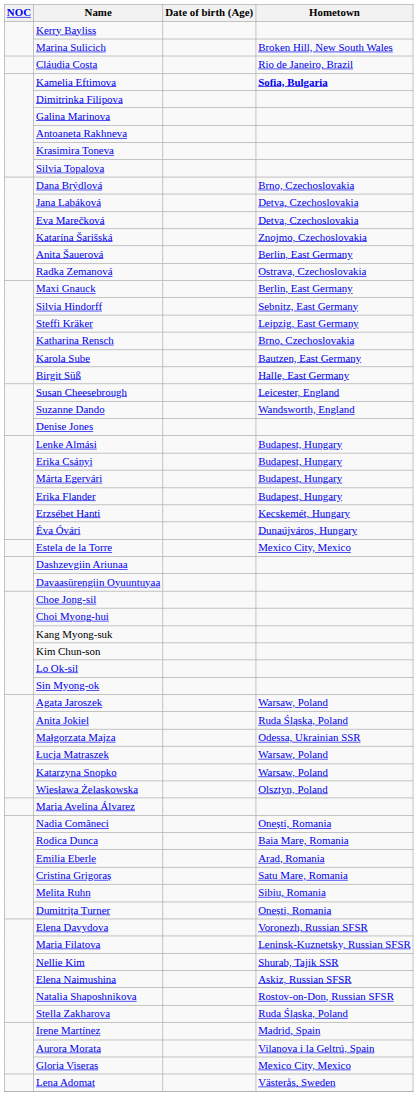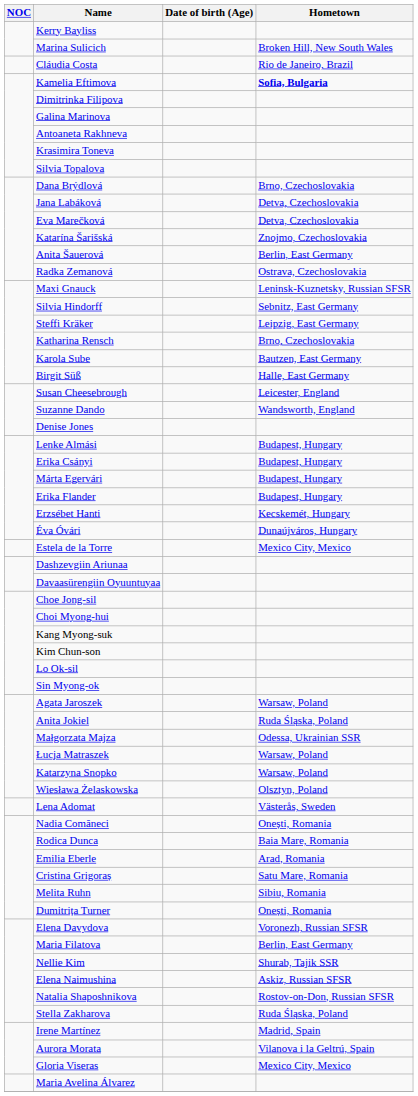 <table class="wikitable sortable">
 <tr>
 <th><a href='#'>NOC</a></th>
 <th>Name</th>
 <th>Date of birth (Age)</th>
 <th>Hometown</th>
 </tr>
 <tr>
 <td rowspan="2"></td>
 <td><a href='#'>Kerry Bayliss</a></td>
 <td></td>
 <td></td>
 </tr>
 <tr>
 <td><a href='#'>Marina Sulicich</a></td>
 <td></td>
 <td><a href='#'>Broken Hill, New South Wales</a></td>
 </tr>
 <tr>
 <td></td>
 <td><a href='#'>Cláudia Costa</a></td>
 <td></td>
 <td><a href='#'>Rio de Janeiro, Brazil</a></td>
 </tr>
 <tr>
 <td rowspan="6"></td>
 <td><a href='#'>Kamelia Eftimova</a></td>
 <td></td>
 <td><strong><a href='#'>Sofia, Bulgaria</a></strong></td>
 </tr>
 <tr>
 <td><a href='#'>Dimitrinka Filipova</a></td>
 <td></td>
 <td></td>
 </tr>
 <tr>
 <td><a href='#'>Galina Marinova</a></td>
 <td></td>
 <td></td>
 </tr>
 <tr>
 <td><a href='#'>Antoaneta Rakhneva</a></td>
 <td></td>
 <td></td>
 </tr>
 <tr>
 <td><a href='#'>Krasimira Toneva</a></td>
 <td></td>
 <td></td>
 </tr>
 <tr>
 <td><a href='#'>Silvia Topalova</a></td>
 <td></td>
 <td></td>
 </tr>
 <tr>
 <td rowspan="6"></td>
 <td><a href='#'>Dana Brýdlová</a></td>
 <td></td>
 <td><a href='#'>Brno, Czechoslovakia</a></td>
 </tr>
 <tr>
 <td><a href='#'>Jana Labáková</a></td>
 <td></td>
 <td><a href='#'>Detva, Czechoslovakia</a></td>
 </tr>
 <tr>
 <td><a href='#'>Eva Marečková</a></td>
 <td></td>
 <td><a href='#'>Detva, Czechoslovakia</a></td>
 </tr>
 <tr>
 <td><a href='#'>Katarína Šarišská</a></td>
 <td></td>
 <td><a href='#'>Znojmo, Czechoslovakia</a></td>
 </tr>
 <tr>
 <td><a href='#'>Anita Šauerová</a></td>
 <td></td>
 <td><a href='#'>Berlin, East Germany</a></td>
 </tr>
 <tr>
 <td><a href='#'>Radka Zemanová</a></td>
 <td></td>
 <td><a href='#'>Ostrava, Czechoslovakia</a></td>
 </tr>
 <tr>
 <td rowspan="6"></td>
 <td><a href='#'>Maxi Gnauck</a></td>
 <td></td>
-<td><a href='#'>Berlin, East Germany</a></td>
+<td><a href='#'>Leninsk-Kuznetsky, Russian SFSR</a></td>
 </tr>
 <tr>
 <td><a href='#'>Silvia Hindorff</a></td>
 <td></td>
 <td><a href='#'>Sebnitz, East Germany</a></td>
 </tr>
 <tr>
 <td><a href='#'>Steffi Kräker</a></td>
 <td></td>
 <td><a href='#'>Leipzig, East Germany</a></td>
 </tr>
 <tr>
 <td><a href='#'>Katharina Rensch</a></td>
 <td></td>
 <td><a href='#'>Brno, Czechoslovakia</a></td>
 </tr>
 <tr>
 <td><a href='#'>Karola Sube</a></td>
 <td></td>
 <td><a href='#'>Bautzen, East Germany</a></td>
 </tr>
 <tr>
 <td><a href='#'>Birgit Süß</a></td>
 <td></td>
 <td><a href='#'>Halle, East Germany</a></td>
 </tr>
 <tr>
 <td rowspan="3"></td>
 <td><a href='#'>Susan Cheesebrough</a></td>
 <td></td>
 <td><a href='#'>Leicester, England</a></td>
 </tr>
 <tr>
 <td><a href='#'>Suzanne Dando</a></td>
 <td></td>
 <td><a href='#'>Wandsworth, England</a></td>
 </tr>
 <tr>
 <td><a href='#'>Denise Jones</a></td>
 <td></td>
 <td></td>
 </tr>
 <tr>
 <td rowspan="6"></td>
 <td><a href='#'>Lenke Almási</a></td>
 <td></td>
 <td><a href='#'>Budapest, Hungary</a></td>
 </tr>
 <tr>
 <td><a href='#'>Erika Csányi</a></td>
 <td></td>
 <td><a href='#'>Budapest, Hungary</a></td>
 </tr>
 <tr>
 <td><a href='#'>Márta Egervári</a></td>
 <td></td>
 <td><a href='#'>Budapest, Hungary</a></td>
 </tr>
 <tr>
 <td><a href='#'>Erika Flander</a></td>
 <td></td>
 <td><a href='#'>Budapest, Hungary</a></td>
 </tr>
 <tr>
 <td><a href='#'>Erzsébet Hanti</a></td>
 <td></td>
 <td><a href='#'>Kecskemét, Hungary</a></td>
 </tr>
 <tr>
 <td><a href='#'>Éva Óvári</a></td>
 <td></td>
 <td><a href='#'>Dunaújváros, Hungary</a></td>
 </tr>
 <tr>
 <td></td>
 <td><a href='#'>Estela de la Torre</a></td>
 <td></td>
 <td><a href='#'>Mexico City, Mexico</a></td>
 </tr>
 <tr>
 <td rowspan="2"></td>
 <td><a href='#'>Dashzevgiin Ariunaa</a></td>
 <td></td>
 <td></td>
 </tr>
 <tr>
 <td><a href='#'>Davaasürengiin Oyuuntuyaa</a></td>
 <td></td>
 <td></td>
 </tr>
 <tr>
 <td rowspan="6"></td>
 <td><a href='#'>Choe Jong-sil</a></td>
 <td></td>
 <td></td>
 </tr>
 <tr>
 <td><a href='#'>Choi Myong-hui</a></td>
 <td></td>
 <td></td>
 </tr>
 <tr>
 <td>Kang Myong-suk</td>
 <td></td>
 <td></td>
 </tr>
 <tr>
 <td>Kim Chun-son</td>
 <td></td>
 <td></td>
 </tr>
 <tr>
 <td><a href='#'>Lo Ok-sil</a></td>
 <td></td>
 <td></td>
 </tr>
 <tr>
 <td><a href='#'>Sin Myong-ok</a></td>
 <td></td>
 <td></td>
 </tr>
 <tr>
 <td rowspan="6"></td>
 <td><a href='#'>Agata Jaroszek</a></td>
 <td></td>
 <td><a href='#'>Warsaw, Poland</a></td>
 </tr>
 <tr>
 <td><a href='#'>Anita Jokiel</a></td>
 <td></td>
 <td><a href='#'>Ruda Śląska, Poland</a></td>
 </tr>
 <tr>
 <td><a href='#'>Małgorzata Majza</a></td>
 <td></td>
 <td><a href='#'>Odessa, Ukrainian SSR</a></td>
 </tr>
 <tr>
 <td><a href='#'>Łucja Matraszek</a></td>
 <td></td>
 <td><a href='#'>Warsaw, Poland</a></td>
 </tr>
 <tr>
 <td><a href='#'>Katarzyna Snopko</a></td>
 <td></td>
 <td><a href='#'>Warsaw, Poland</a></td>
 </tr>
 <tr>
 <td><a href='#'>Wiesława Żelaskowska</a></td>
 <td></td>
 <td><a href='#'>Olsztyn, Poland</a></td>
 </tr>
 <tr>
 <td></td>
-<td><a href='#'>Maria Avelina Álvarez</a></td>
+<td><a href='#'>Lena Adomat</a></td>
 <td></td>
-<td></td>
+<td><a href='#'>Västerås, Sweden</a></td>
 </tr>
 <tr>
 <td rowspan="6"></td>
 <td><a href='#'>Nadia Comăneci</a></td>
 <td></td>
 <td><a href='#'>Onești, Romania</a></td>
 </tr>
 <tr>
 <td><a href='#'>Rodica Dunca</a></td>
 <td></td>
 <td><a href='#'>Baia Mare, Romania</a></td>
 </tr>
 <tr>
 <td><a href='#'>Emilia Eberle</a></td>
 <td></td>
 <td><a href='#'>Arad, Romania</a></td>
 </tr>
 <tr>
 <td><a href='#'>Cristina Grigoraș</a></td>
 <td></td>
 <td><a href='#'>Satu Mare, Romania</a></td>
 </tr>
 <tr>
 <td><a href='#'>Melita Ruhn</a></td>
 <td></td>
 <td><a href='#'>Sibiu, Romania</a></td>
 </tr>
 <tr>
 <td><a href='#'>Dumitrița Turner</a></td>
 <td></td>
 <td><a href='#'>Onești, Romania</a></td>
 </tr>
 <tr>
 <td rowspan="6"></td>
 <td><a href='#'>Elena Davydova</a></td>
 <td></td>
 <td><a href='#'>Voronezh, Russian SFSR</a></td>
 </tr>
 <tr>
 <td><a href='#'>Maria Filatova</a></td>
 <td></td>
-<td><a href='#'>Leninsk-Kuznetsky, Russian SFSR</a></td>
+<td><a href='#'>Berlin, East Germany</a></td>
 </tr>
 <tr>
 <td><a href='#'>Nellie Kim</a></td>
 <td></td>
 <td><a href='#'>Shurab, Tajik SSR</a></td>
 </tr>
 <tr>
 <td><a href='#'>Elena Naimushina</a></td>
 <td></td>
 <td><a href='#'>Askiz, Russian SFSR</a></td>
 </tr>
 <tr>
 <td><a href='#'>Natalia Shaposhnikova</a></td>
 <td></td>
 <td><a href='#'>Rostov-on-Don, Russian SFSR</a></td>
 </tr>
 <tr>
 <td><a href='#'>Stella Zakharova</a></td>
 <td></td>
 <td><a href='#'>Ruda Śląska, Poland</a></td>
 </tr>
 <tr>
 <td rowspan="3"></td>
 <td><a href='#'>Irene Martínez</a></td>
 <td></td>
 <td><a href='#'>Madrid, Spain</a></td>
 </tr>
 <tr>
 <td><a href='#'>Aurora Morata</a></td>
 <td></td>
 <td><a href='#'>Vilanova i la Geltrú, Spain</a></td>
 </tr>
 <tr>
 <td><a href='#'>Gloria Viseras</a></td>
 <td></td>
 <td><a href='#'>Mexico City, Mexico</a></td>
 </tr>
 <tr>
 <td></td>
-<td><a href='#'>Lena Adomat</a></td>
+<td><a href='#'>Maria Avelina Álvarez</a></td>
 <td></td>
-<td><a href='#'>Västerås, Sweden</a></td>
+<td></td>
 </tr>
 <tr>
 </tr>
 </table>
